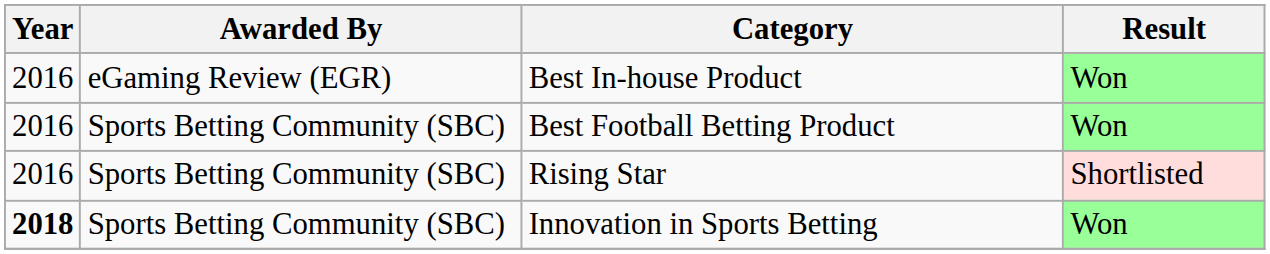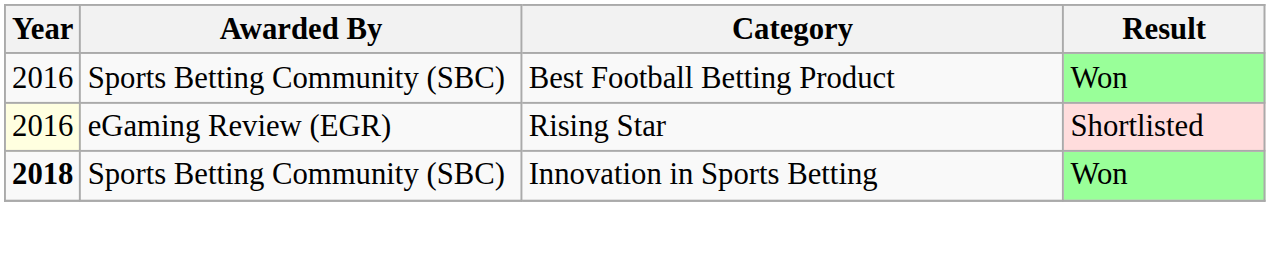 <table class=wikitable>
 <tr>
 <th width=6%>Year</th>
 <th width=35%>Awarded By</th>
 <th width=43%>Category</th>
 <th width=11%>Result</th>
 </tr>
 <tr>
 <td>2016</td>
-<td>eGaming Review (EGR)</td>
-<td>Best In-house Product</td>
-<td style="background: #99FF99;">Won</td>
-</tr>
-<tr>
-<td>2016</td>
 <td>Sports Betting Community (SBC)</td>
 <td>Best Football Betting Product</td>
 <td style="background: #99FF99;">Won</td>
 </tr>
 <tr>
-<td>2016</td>
-<td>Sports Betting Community (SBC)</td>
+<td style="background: lightyellow;">2016</td>
+<td>eGaming Review (EGR)</td>
 <td>Rising Star</td>
 <td style="background: #FFDDDD;" width=40%;>Shortlisted</td>
 </tr>
 <tr>
 <td><strong>2018</strong></td>
 <td>Sports Betting Community (SBC)</td>
 <td>Innovation in Sports Betting</td>
 <td style="background: #99FF99;">Won</td>
 </tr>
 <tr>
 </tr>
 </table>
